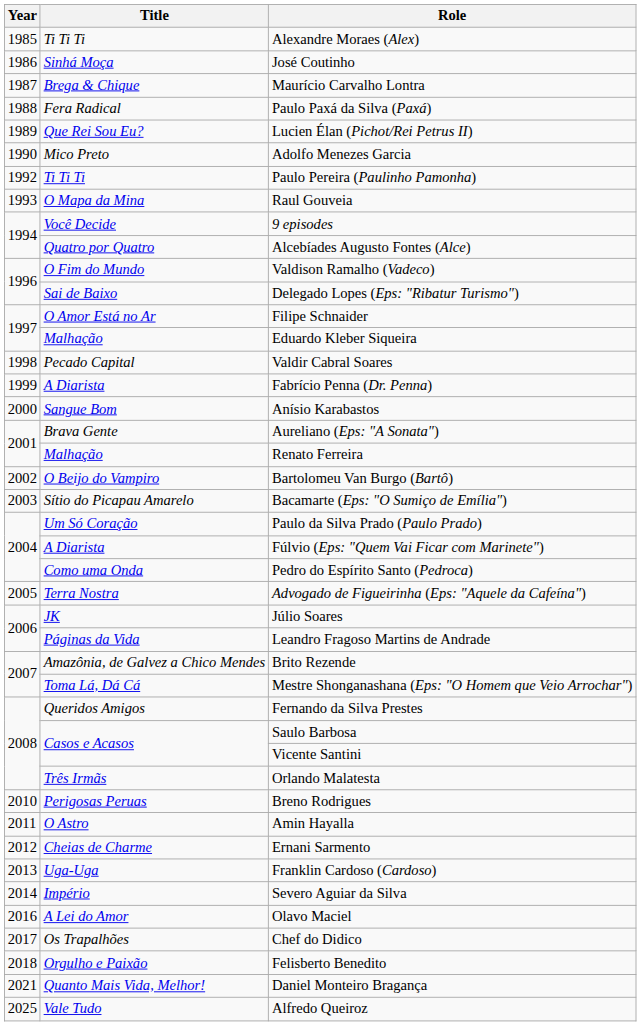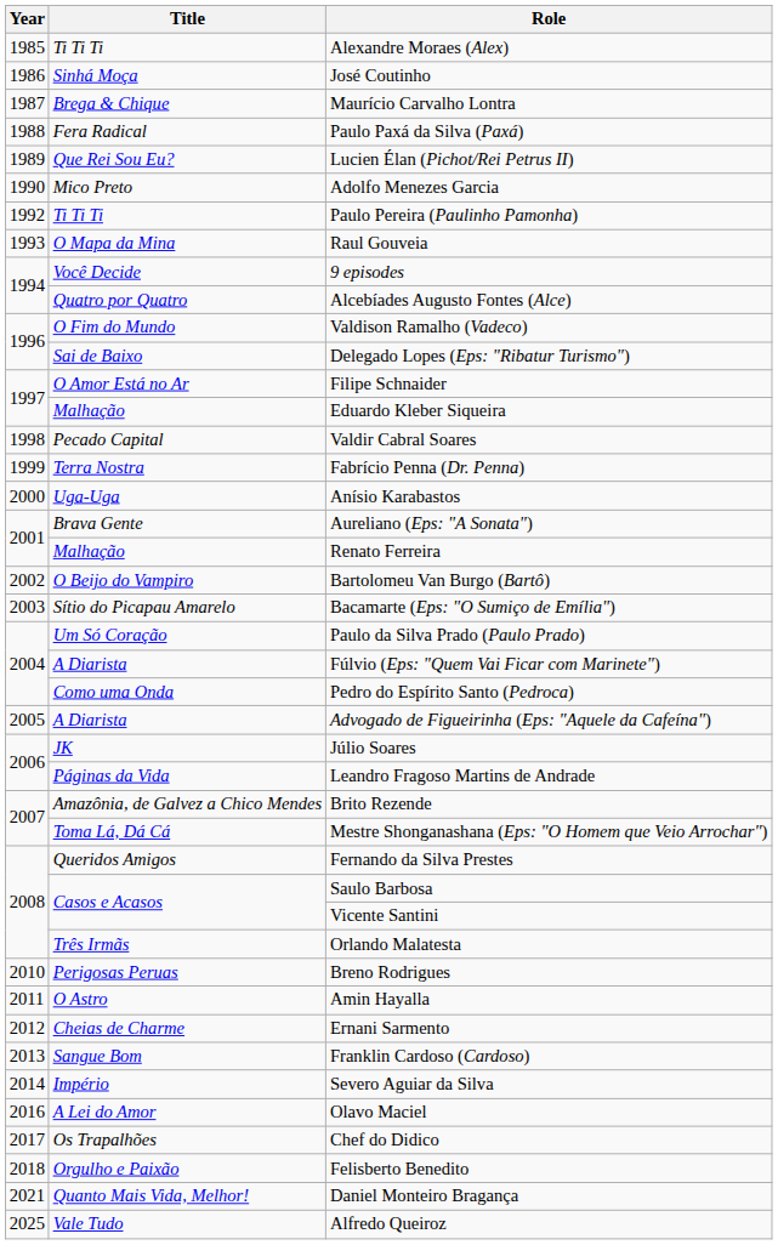 <table class="wikitable">
 <tr>
 <th>Year</th>
 <th>Title</th>
 <th>Role</th>
 </tr>
 <tr>
 <td>1985</td>
 <td><em>Ti Ti Ti</em></td>
 <td>Alexandre Moraes (<em>Alex</em>)</td>
 </tr>
 <tr>
 <td>1986</td>
 <td><em><a href='#'>Sinhá Moça</a></em></td>
 <td>José Coutinho</td>
 </tr>
 <tr>
 <td>1987</td>
 <td><em><a href='#'>Brega & Chique</a></em></td>
 <td>Maurício Carvalho Lontra</td>
 </tr>
 <tr>
 <td>1988</td>
 <td><em>Fera Radical</em></td>
 <td>Paulo Paxá da Silva (<em>Paxá</em>)</td>
 </tr>
 <tr>
 <td>1989</td>
 <td><em><a href='#'>Que Rei Sou Eu?</a></em></td>
 <td>Lucien Élan (<em>Pichot/Rei Petrus II</em>)</td>
 </tr>
 <tr>
 <td>1990</td>
 <td><em>Mico Preto</em></td>
 <td>Adolfo Menezes Garcia</td>
 </tr>
 <tr>
 <td>1992</td>
 <td><em><a href='#'>Ti Ti Ti</a></em></td>
 <td>Paulo Pereira (<em>Paulinho Pamonha</em>)</td>
 </tr>
 <tr>
 <td>1993</td>
 <td><em><a href='#'>O Mapa da Mina</a></em></td>
 <td>Raul Gouveia</td>
 </tr>
 <tr>
 <td rowspan="2">1994</td>
 <td><em><a href='#'>Você Decide</a></em></td>
 <td><em>9 episodes</em></td>
 </tr>
 <tr>
 <td><em><a href='#'>Quatro por Quatro</a></em></td>
 <td>Alcebíades Augusto Fontes (<em>Alce</em>)</td>
 </tr>
 <tr>
 <td rowspan="2">1996</td>
 <td><em><a href='#'>O Fim do Mundo</a></em></td>
 <td>Valdison Ramalho (<em>Vadeco</em>)</td>
 </tr>
 <tr>
 <td><em><a href='#'>Sai de Baixo</a></em></td>
 <td>Delegado Lopes (<em>Eps: "Ribatur Turismo"</em>)</td>
 </tr>
 <tr>
 <td rowspan="2">1997</td>
 <td><em><a href='#'>O Amor Está no Ar</a></em></td>
 <td>Filipe Schnaider</td>
 </tr>
 <tr>
 <td><em><a href='#'>Malhação</a></em></td>
 <td>Eduardo Kleber Siqueira</td>
 </tr>
 <tr>
 <td>1998</td>
 <td><em>Pecado Capital</em></td>
 <td>Valdir Cabral Soares</td>
 </tr>
 <tr>
 <td>1999</td>
-<td><em><a href='#'>A Diarista</a></em></td>
+<td><em><a href='#'>Terra Nostra</a></em></td>
 <td>Fabrício Penna (<em>Dr. Penna</em>)</td>
 </tr>
 <tr>
 <td>2000</td>
-<td><em><a href='#'>Sangue Bom</a></em></td>
+<td><em><a href='#'>Uga-Uga</a></em></td>
 <td>Anísio Karabastos</td>
 </tr>
 <tr>
 <td rowspan="2">2001</td>
 <td><em>Brava Gente</em></td>
 <td>Aureliano (<em>Eps: "A Sonata"</em>)</td>
 </tr>
 <tr>
 <td><em><a href='#'>Malhação</a></em></td>
 <td>Renato Ferreira</td>
 </tr>
 <tr>
 <td>2002</td>
 <td><em><a href='#'>O Beijo do Vampiro</a></em></td>
 <td>Bartolomeu Van Burgo (<em>Bartô</em>)</td>
 </tr>
 <tr>
 <td>2003</td>
 <td><em>Sítio do Picapau Amarelo</em></td>
 <td>Bacamarte (<em>Eps: "O Sumiço de Emília"</em>)</td>
 </tr>
 <tr>
 <td rowspan="3">2004</td>
 <td><em><a href='#'>Um Só Coração</a></em></td>
 <td>Paulo da Silva Prado (<em>Paulo Prado</em>)</td>
 </tr>
 <tr>
 <td><em><a href='#'>A Diarista</a></em></td>
 <td>Fúlvio (<em>Eps: "Quem Vai Ficar com Marinete"</em>)</td>
 </tr>
 <tr>
 <td><em><a href='#'>Como uma Onda</a></em></td>
 <td>Pedro do Espírito Santo (<em>Pedroca</em>)</td>
 </tr>
 <tr>
 <td>2005</td>
-<td><em><a href='#'>Terra Nostra</a></em></td>
+<td><em><a href='#'>A Diarista</a></em></td>
 <td><em>Advogado de Figueirinha</em> (<em>Eps: "Aquele da Cafeína"</em>)</td>
 </tr>
 <tr>
 <td rowspan="2">2006</td>
 <td><em><a href='#'>JK</a></em></td>
 <td>Júlio Soares</td>
 </tr>
 <tr>
 <td><em><a href='#'>Páginas da Vida</a></em></td>
 <td>Leandro Fragoso Martins de Andrade</td>
 </tr>
 <tr>
 <td rowspan="2">2007</td>
 <td><em>Amazônia, de Galvez a Chico Mendes</em></td>
 <td>Brito Rezende</td>
 </tr>
 <tr>
 <td><em><a href='#'>Toma Lá, Dá Cá</a></em></td>
 <td>Mestre Shonganashana (<em>Eps: "O Homem que Veio Arrochar"</em>)</td>
 </tr>
 <tr>
 <td rowspan="4">2008</td>
 <td><em>Queridos Amigos</em></td>
 <td>Fernando da Silva Prestes</td>
 </tr>
 <tr>
 <td rowspan="2"><em><a href='#'>Casos e Acasos</a></em></td>
 <td>Saulo Barbosa</td>
 </tr>
 <tr>
 <td>Vicente Santini</td>
 </tr>
 <tr>
 <td><em><a href='#'>Três Irmãs</a></em></td>
 <td>Orlando Malatesta</td>
 </tr>
 <tr>
 <td>2010</td>
 <td><em><a href='#'>Perigosas Peruas</a></em></td>
 <td>Breno Rodrigues</td>
 </tr>
 <tr>
 <td>2011</td>
 <td><em><a href='#'>O Astro</a></em></td>
 <td>Amin Hayalla</td>
 </tr>
 <tr>
 <td>2012</td>
 <td><em><a href='#'>Cheias de Charme</a></em></td>
 <td>Ernani Sarmento</td>
 </tr>
 <tr>
 <td>2013</td>
-<td><em><a href='#'>Uga-Uga</a></em></td>
+<td><em><a href='#'>Sangue Bom</a></em></td>
 <td>Franklin Cardoso (<em>Cardoso</em>)</td>
 </tr>
 <tr>
 <td>2014</td>
 <td><em><a href='#'>Império</a></em></td>
 <td>Severo Aguiar da Silva</td>
 </tr>
 <tr>
 <td>2016</td>
 <td><em><a href='#'>A Lei do Amor</a></em></td>
 <td>Olavo Maciel</td>
 </tr>
 <tr>
 <td>2017</td>
 <td><em>Os Trapalhões</em></td>
 <td>Chef do Didico</td>
 </tr>
 <tr>
 <td>2018</td>
 <td><em><a href='#'>Orgulho e Paixão</a></em></td>
 <td>Felisberto Benedito</td>
 </tr>
 <tr>
 <td>2021</td>
 <td><em><a href='#'>Quanto Mais Vida, Melhor!</a></em></td>
 <td>Daniel Monteiro Bragança</td>
 </tr>
 <tr>
 <td>2025</td>
 <td><em><a href='#'>Vale Tudo</a></em></td>
 <td>Alfredo Queiroz</td>
 </tr>
 </table>
